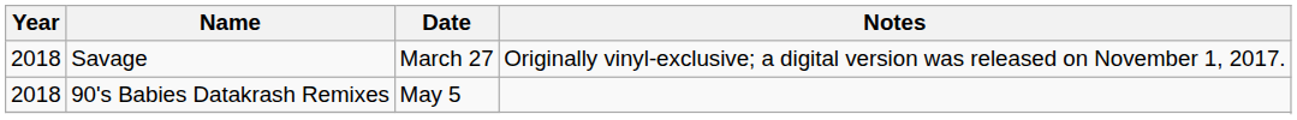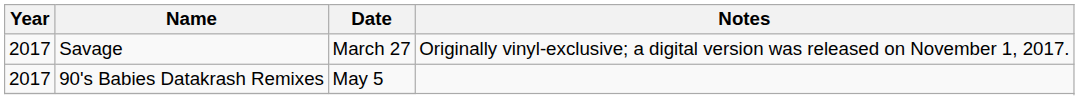 <table class="wikitable">
 <tr>
 <th>Year</th>
 <th>Name</th>
 <th>Date</th>
 <th>Notes</th>
 </tr>
 <tr>
-<td>2018</td>
+<td>2017</td>
 <td>Savage</td>
 <td>March 27</td>
 <td>Originally vinyl-exclusive; a digital version was released on November 1, 2017.</td>
 </tr>
 <tr>
-<td>2018</td>
+<td>2017</td>
 <td>90's Babies Datakrash Remixes</td>
 <td>May 5</td>
 </tr>
 <tr>
 </tr>
 </table>
